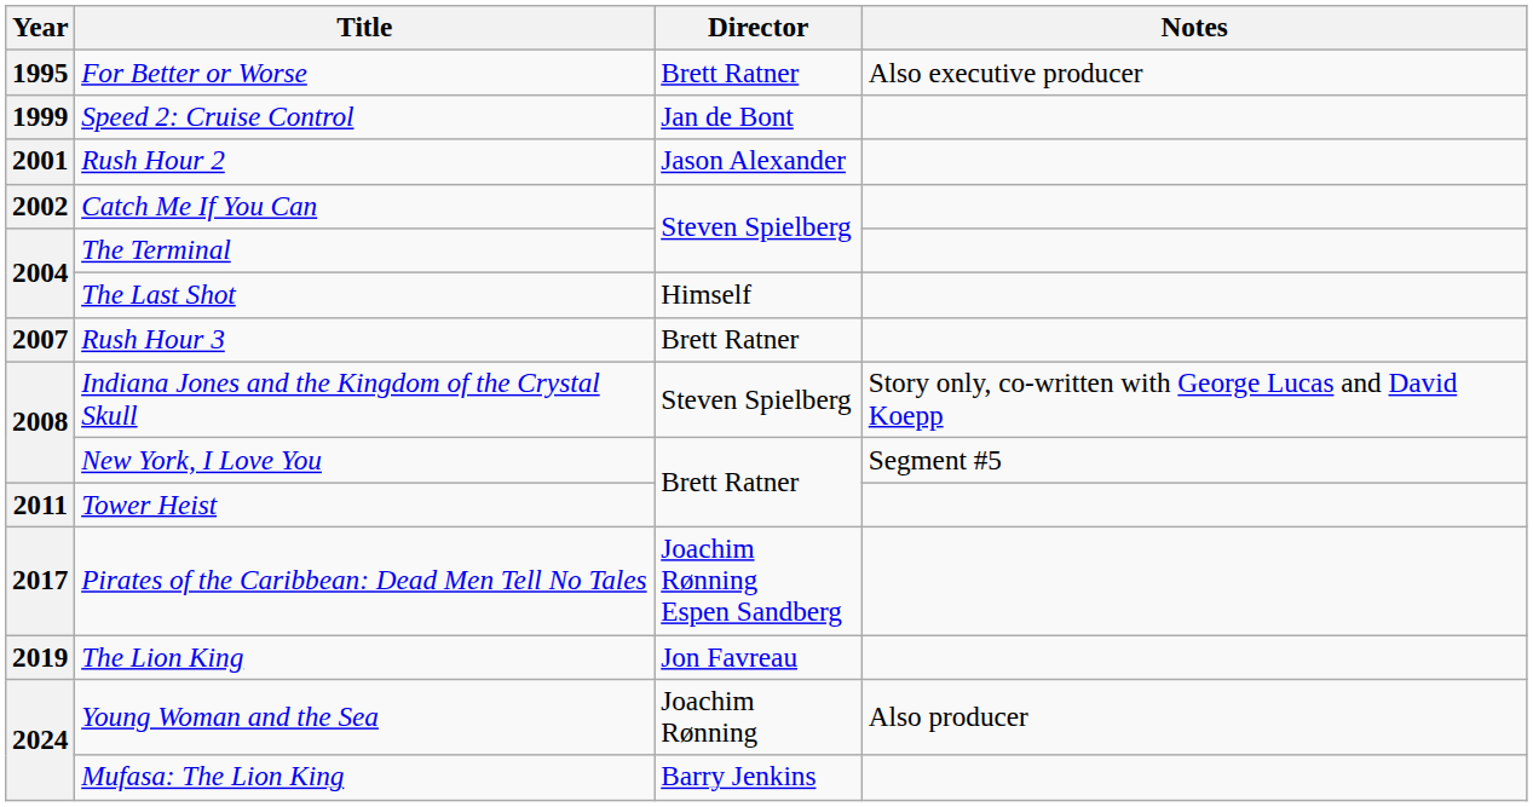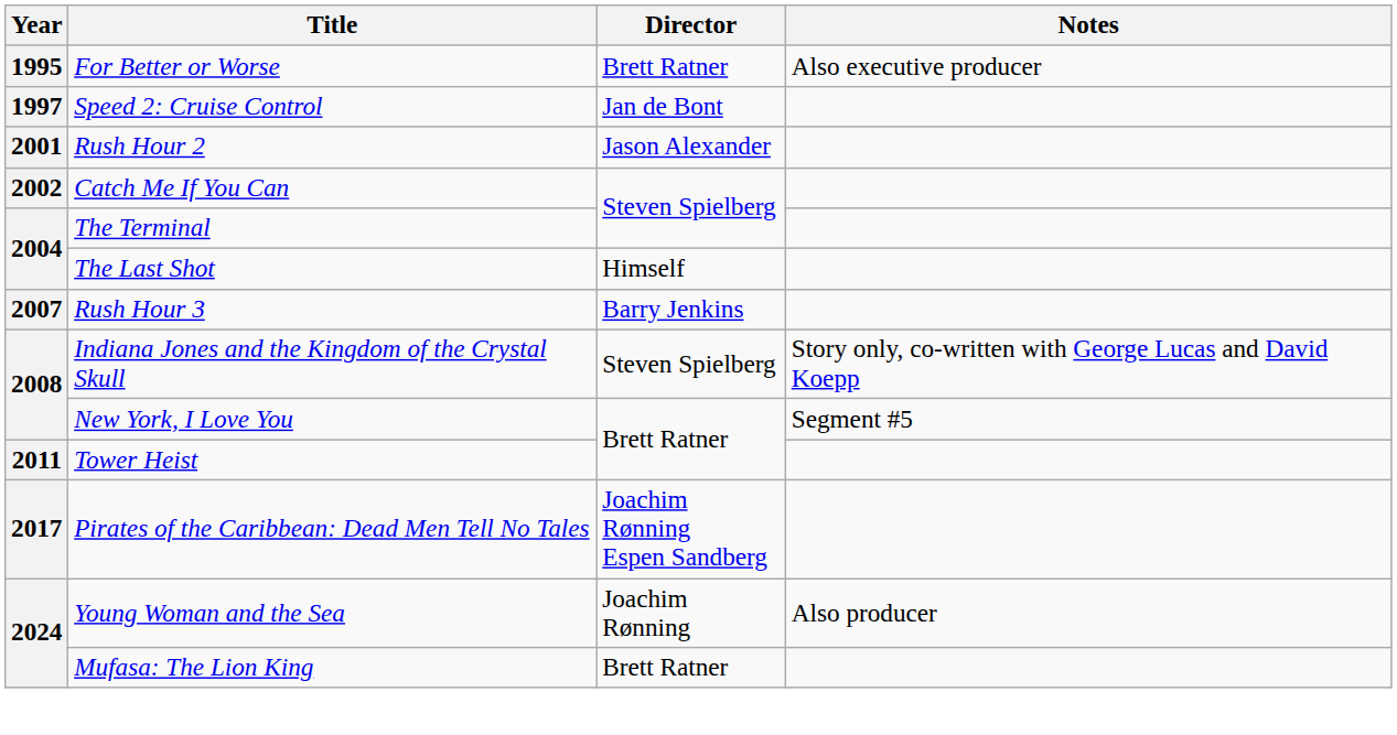 <table class="wikitable plainrowheaders">
 <tr>
 <th scope="col">Year</th>
 <th scope="col">Title</th>
 <th scope="col">Director</th>
 <th scope="col">Notes</th>
 </tr>
 <tr>
 <th scope="row">1995</th>
 <td><em><a href='#'>For Better or Worse</a></em></td>
 <td><a href='#'>Brett Ratner</a></td>
 <td>Also executive producer</td>
 </tr>
 <tr>
-<th scope="row">1999</th>
+<th scope="row">1997</th>
 <td><em><a href='#'>Speed 2: Cruise Control</a></em></td>
 <td><a href='#'>Jan de Bont</a></td>
 <td></td>
 </tr>
 <tr>
 <th scope="row">2001</th>
 <td><em><a href='#'>Rush Hour 2</a></em></td>
 <td><a href='#'>Jason Alexander</a></td>
 <td></td>
 </tr>
 <tr>
 <th scope="row">2002</th>
 <td><em><a href='#'>Catch Me If You Can</a></em></td>
 <td rowspan=2><a href='#'>Steven Spielberg</a></td>
 <td></td>
 </tr>
 <tr>
 <th rowspan="2" scope="row">2004</th>
 <td><em><a href='#'>The Terminal</a></em></td>
 <td></td>
 </tr>
 <tr>
 <td><em><a href='#'>The Last Shot</a></em></td>
 <td>Himself</td>
 <td></td>
 </tr>
 <tr>
 <th scope="row">2007</th>
 <td><em><a href='#'>Rush Hour 3</a></em></td>
-<td>Brett Ratner</td>
+<td><a href='#'>Barry Jenkins</a></td>
 <td></td>
 </tr>
 <tr>
 <th rowspan="2" scope="row">2008</th>
 <td><em><a href='#'>Indiana Jones and the Kingdom of the Crystal Skull</a></em></td>
 <td>Steven Spielberg</td>
 <td>Story only, co-written with <a href='#'>George Lucas</a> and <a href='#'>David Koepp</a></td>
 </tr>
 <tr>
 <td><em><a href='#'>New York, I Love You</a></em></td>
 <td rowspan=2>Brett Ratner</td>
 <td>Segment #5</td>
 </tr>
 <tr>
 <th scope="row">2011</th>
 <td><em><a href='#'>Tower Heist</a></em></td>
 <td></td>
 </tr>
 <tr>
 <th scope="row">2017</th>
 <td><em><a href='#'>Pirates of the Caribbean: Dead Men Tell No Tales</a></em></td>
 <td><a href='#'>Joachim Rønning</a><br><a href='#'>Espen Sandberg</a></td>
 <td></td>
 </tr>
 <tr>
-<th scope="row">2019</th>
-<td><em><a href='#'>The Lion King</a></em></td>
-<td><a href='#'>Jon Favreau</a></td>
-<td></td>
-</tr>
-<tr>
 <th rowspan=2 scope="row">2024</th>
 <td><em><a href='#'>Young Woman and the Sea</a></em></td>
 <td>Joachim Rønning</td>
 <td>Also producer</td>
 </tr>
 <tr>
 <td><em><a href='#'>Mufasa: The Lion King</a></em></td>
-<td><a href='#'>Barry Jenkins</a></td>
+<td>Brett Ratner</td>
 <td></td>
 </tr>
 </table>
